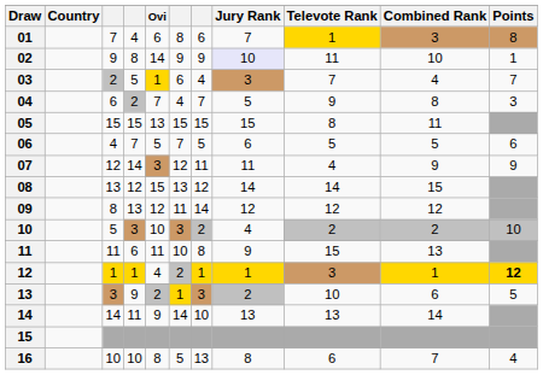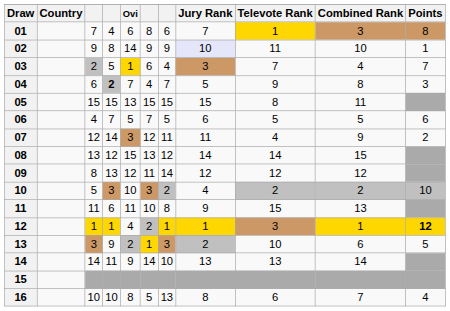 <table class="sortable wikitable collapsible plainrowheaders" style="text-align:center;">
 <tr>
 </tr>
 <tr>
 <th scope="col">Draw</th>
 <th scope="col">Country</th>
 <th scope="col"><small></small></th>
 <th scope="col"><small></small></th>
 <th scope="col"><small>Ovi</small></th>
 <th scope="col"><small></small></th>
 <th scope="col"><small></small></th>
 <th scope="col">Jury Rank</th>
 <th scope="col">Televote Rank</th>
 <th scope="col">Combined Rank</th>
 <th scope="col">Points</th>
 </tr>
 <tr>
 <th scope="row" style="text-align:center;">01</th>
 <td style="text-align:left;"></td>
 <td>7</td>
 <td>4</td>
 <td>6</td>
 <td>8</td>
 <td>6</td>
 <td>7</td>
 <td style="background:gold;">1</td>
 <td style="background:#CC9966;">3</td>
 <td style="background:#CC9966;">8</td>
 </tr>
 <tr>
 <th scope="row" style="text-align:center;">02</th>
 <td style="text-align:left;"></td>
 <td>9</td>
 <td>8</td>
 <td>14</td>
 <td>9</td>
 <td>9</td>
 <td style="background: lavender;">10</td>
 <td>11</td>
 <td>10</td>
 <td>1</td>
 </tr>
 <tr>
 <th scope="row" style="text-align:center;">03</th>
 <td style="text-align:left;"></td>
 <td style="background:silver;">2</td>
 <td>5</td>
 <td style="background:gold;">1</td>
 <td>6</td>
 <td>4</td>
 <td style="background:#CC9966;">3</td>
 <td>7</td>
 <td>4</td>
 <td>7</td>
 </tr>
 <tr>
 <th scope="row" style="text-align:center;">04</th>
 <td style="text-align:left;"></td>
 <td>6</td>
-<td style="background:silver;">2</td>
+<td style="background:silver;"><strong>2</strong></td>
 <td>7</td>
 <td>4</td>
 <td>7</td>
 <td>5</td>
 <td>9</td>
 <td>8</td>
 <td>3</td>
 </tr>
 <tr>
 <th scope="row" style="text-align:center;">05</th>
 <td style="text-align:left;"></td>
 <td>15</td>
 <td>15</td>
 <td>13</td>
 <td>15</td>
 <td>15</td>
 <td>15</td>
 <td>8</td>
 <td>11</td>
 <td style="background:#AAAAAA;"></td>
 </tr>
 <tr>
 <th scope="row" style="text-align:center;">06</th>
 <td style="text-align:left;"></td>
 <td>4</td>
 <td>7</td>
 <td>5</td>
 <td>7</td>
 <td>5</td>
 <td>6</td>
 <td>5</td>
 <td>5</td>
 <td>6</td>
 </tr>
 <tr>
 <th scope="row" style="text-align:center;">07</th>
 <td style="text-align:left;"></td>
 <td>12</td>
 <td>14</td>
 <td style="background:#CC9966;">3</td>
 <td>12</td>
 <td>11</td>
 <td>11</td>
 <td>4</td>
 <td>9</td>
-<td>9</td>
+<td>2</td>
 </tr>
 <tr>
 <th scope="row" style="text-align:center;">08</th>
 <td style="text-align:left;"></td>
 <td>13</td>
 <td>12</td>
 <td>15</td>
 <td>13</td>
 <td>12</td>
 <td>14</td>
 <td>14</td>
 <td>15</td>
 <td style="background:#AAAAAA;"></td>
 </tr>
 <tr>
 <th scope="row" style="text-align:center;">09</th>
 <td style="text-align:left;"></td>
 <td>8</td>
 <td>13</td>
 <td>12</td>
 <td>11</td>
 <td>14</td>
 <td>12</td>
 <td>12</td>
 <td>12</td>
 <td style="background:#AAAAAA;"></td>
 </tr>
 <tr>
 <th scope="row" style="text-align:center;">10</th>
 <td style="text-align:left;"></td>
 <td>5</td>
 <td style="background:#CC9966;">3</td>
 <td>10</td>
 <td style="background:#CC9966;">3</td>
 <td style="background:silver;">2</td>
 <td>4</td>
 <td style="background:silver;">2</td>
 <td style="background:silver;">2</td>
 <td style="background:silver;">10</td>
 </tr>
 <tr>
 <th scope="row" style="text-align:center;">11</th>
 <td style="text-align:left;"></td>
 <td>11</td>
 <td>6</td>
 <td>11</td>
 <td>10</td>
 <td>8</td>
 <td>9</td>
 <td>15</td>
 <td>13</td>
 <td style="background:#AAAAAA;"></td>
 </tr>
 <tr>
 <th scope="row" style="text-align:center;">12</th>
 <td style="text-align:left;"></td>
 <td style="background:gold;">1</td>
 <td style="background:gold;">1</td>
 <td>4</td>
 <td style="background:silver;">2</td>
 <td style="background:gold;">1</td>
 <td style="background:gold;">1</td>
 <td style="background:#CC9966;">3</td>
 <td style="background:gold;">1</td>
 <td style="background:gold;"><strong>12</strong></td>
 </tr>
 <tr>
 <th scope="row" style="text-align:center;">13</th>
 <td style="text-align:left;"></td>
 <td style="background:#CC9966;">3</td>
 <td>9</td>
 <td style="background:silver;">2</td>
 <td style="background:gold;">1</td>
 <td style="background:#CC9966;">3</td>
 <td style="background:silver;">2</td>
 <td>10</td>
 <td>6</td>
 <td>5</td>
 </tr>
 <tr>
 <th scope="row" style="text-align:center;">14</th>
 <td style="text-align:left;"></td>
 <td>14</td>
 <td>11</td>
 <td>9</td>
 <td>14</td>
 <td>10</td>
 <td>13</td>
 <td>13</td>
 <td>14</td>
 <td style="background:#AAAAAA;"></td>
 </tr>
 <tr class="sortbottom">
 <th scope="row" style="text-align:center;">15</th>
 <td style="text-align:left;"></td>
 <td style="background:#AAAAAA;"></td>
 <td style="background:#AAAAAA;"></td>
 <td style="background:#AAAAAA;"></td>
 <td style="background:#AAAAAA;"></td>
 <td style="background:#AAAAAA;"></td>
 <td style="background:#AAAAAA;"></td>
 <td style="background:#AAAAAA;"></td>
 <td style="background:#AAAAAA;"></td>
 <td style="background:#AAAAAA;"></td>
 </tr>
 <tr>
 <th scope="row" style="text-align:center;">16</th>
 <td style="text-align:left;"></td>
 <td>10</td>
 <td>10</td>
 <td>8</td>
 <td>5</td>
 <td>13</td>
 <td>8</td>
 <td>6</td>
 <td>7</td>
 <td>4</td>
 </tr>
 </table>
